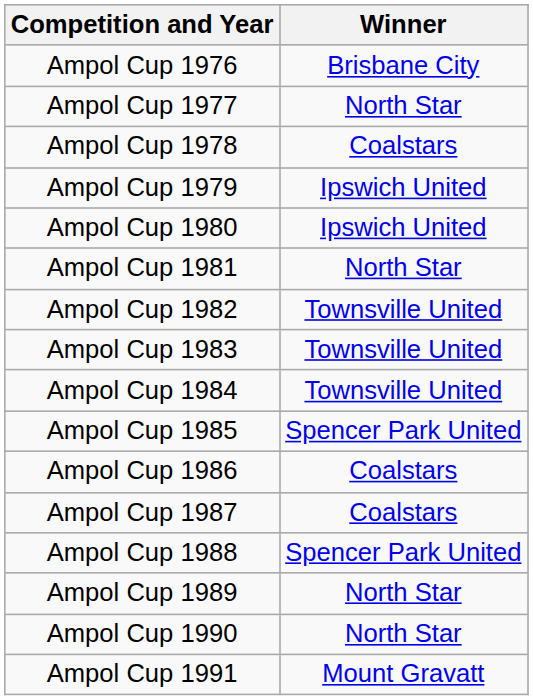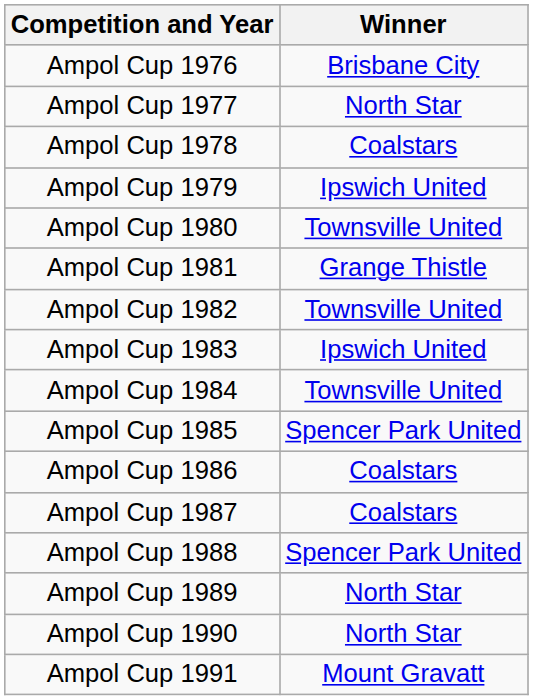 <table class="wikitable" style="text-align:center">
 <tr>
 <th>Competition and Year</th>
 <th>Winner</th>
 </tr>
 <tr>
 <td>Ampol Cup 1976</td>
 <td><a href='#'>Brisbane City</a></td>
 </tr>
 <tr>
 <td>Ampol Cup 1977</td>
 <td><a href='#'>North Star</a></td>
 </tr>
 <tr>
 <td>Ampol Cup 1978</td>
 <td><a href='#'>Coalstars</a></td>
 </tr>
 <tr>
 <td>Ampol Cup 1979</td>
 <td><a href='#'>Ipswich United</a></td>
 </tr>
 <tr>
 <td>Ampol Cup 1980</td>
-<td><a href='#'>Ipswich United</a></td>
+<td><a href='#'>Townsville United</a></td>
 </tr>
 <tr>
 <td>Ampol Cup 1981</td>
-<td><a href='#'>North Star</a></td>
+<td><a href='#'>Grange Thistle</a></td>
 </tr>
 <tr>
 <td>Ampol Cup 1982</td>
 <td><a href='#'>Townsville United</a></td>
 </tr>
 <tr>
 <td>Ampol Cup 1983</td>
-<td><a href='#'>Townsville United</a></td>
+<td><a href='#'>Ipswich United</a></td>
 </tr>
 <tr>
 <td>Ampol Cup 1984</td>
 <td><a href='#'>Townsville United</a></td>
 </tr>
 <tr>
 <td>Ampol Cup 1985</td>
 <td><a href='#'>Spencer Park United</a></td>
 </tr>
 <tr>
 <td>Ampol Cup 1986</td>
 <td><a href='#'>Coalstars</a></td>
 </tr>
 <tr>
 <td>Ampol Cup 1987</td>
 <td><a href='#'>Coalstars</a></td>
 </tr>
 <tr>
 <td>Ampol Cup 1988</td>
 <td><a href='#'>Spencer Park United</a></td>
 </tr>
 <tr>
 <td>Ampol Cup 1989</td>
 <td><a href='#'>North Star</a></td>
 </tr>
 <tr>
 <td>Ampol Cup 1990</td>
 <td><a href='#'>North Star</a></td>
 </tr>
 <tr>
 <td>Ampol Cup 1991</td>
 <td><a href='#'>Mount Gravatt</a></td>
 </tr>
 </table>
